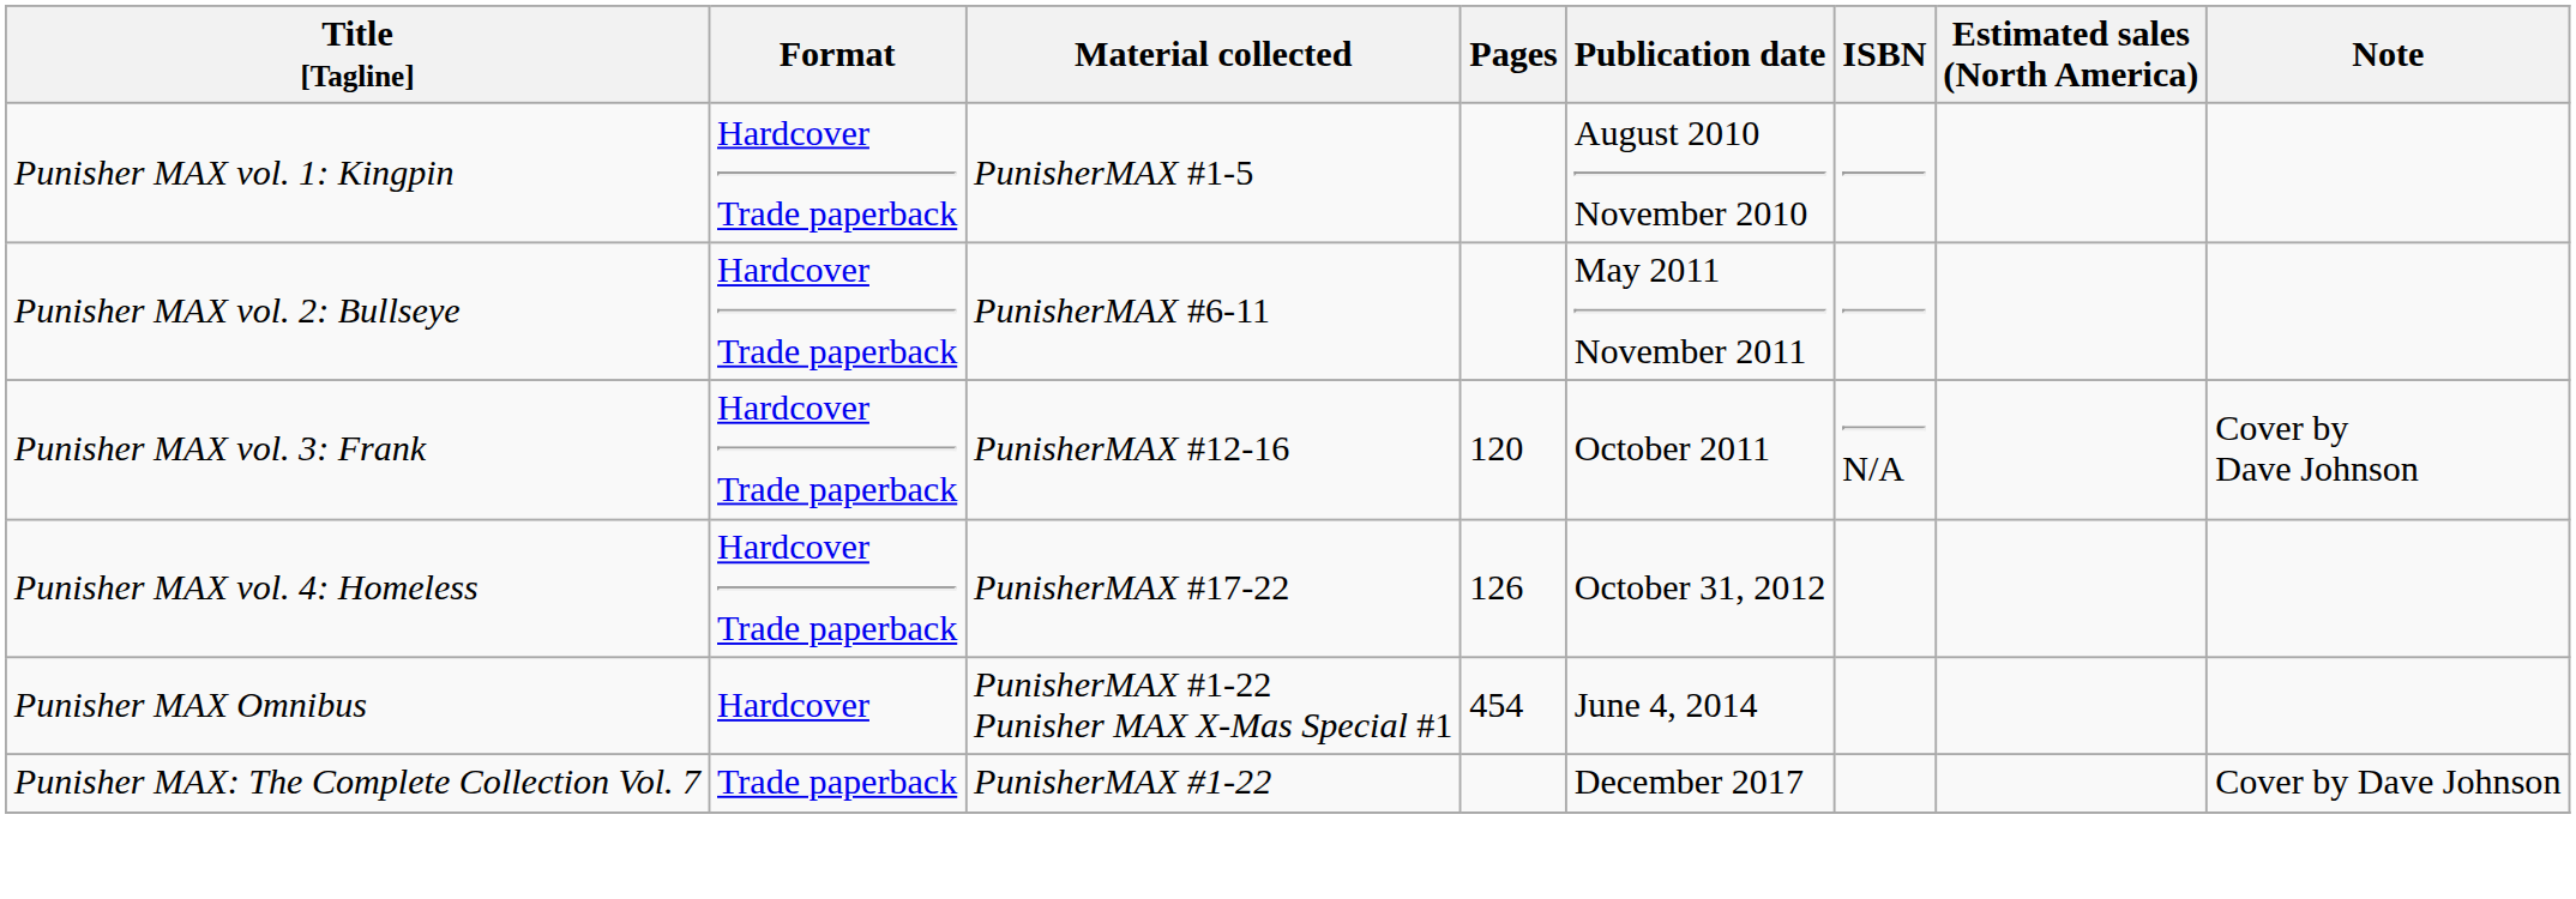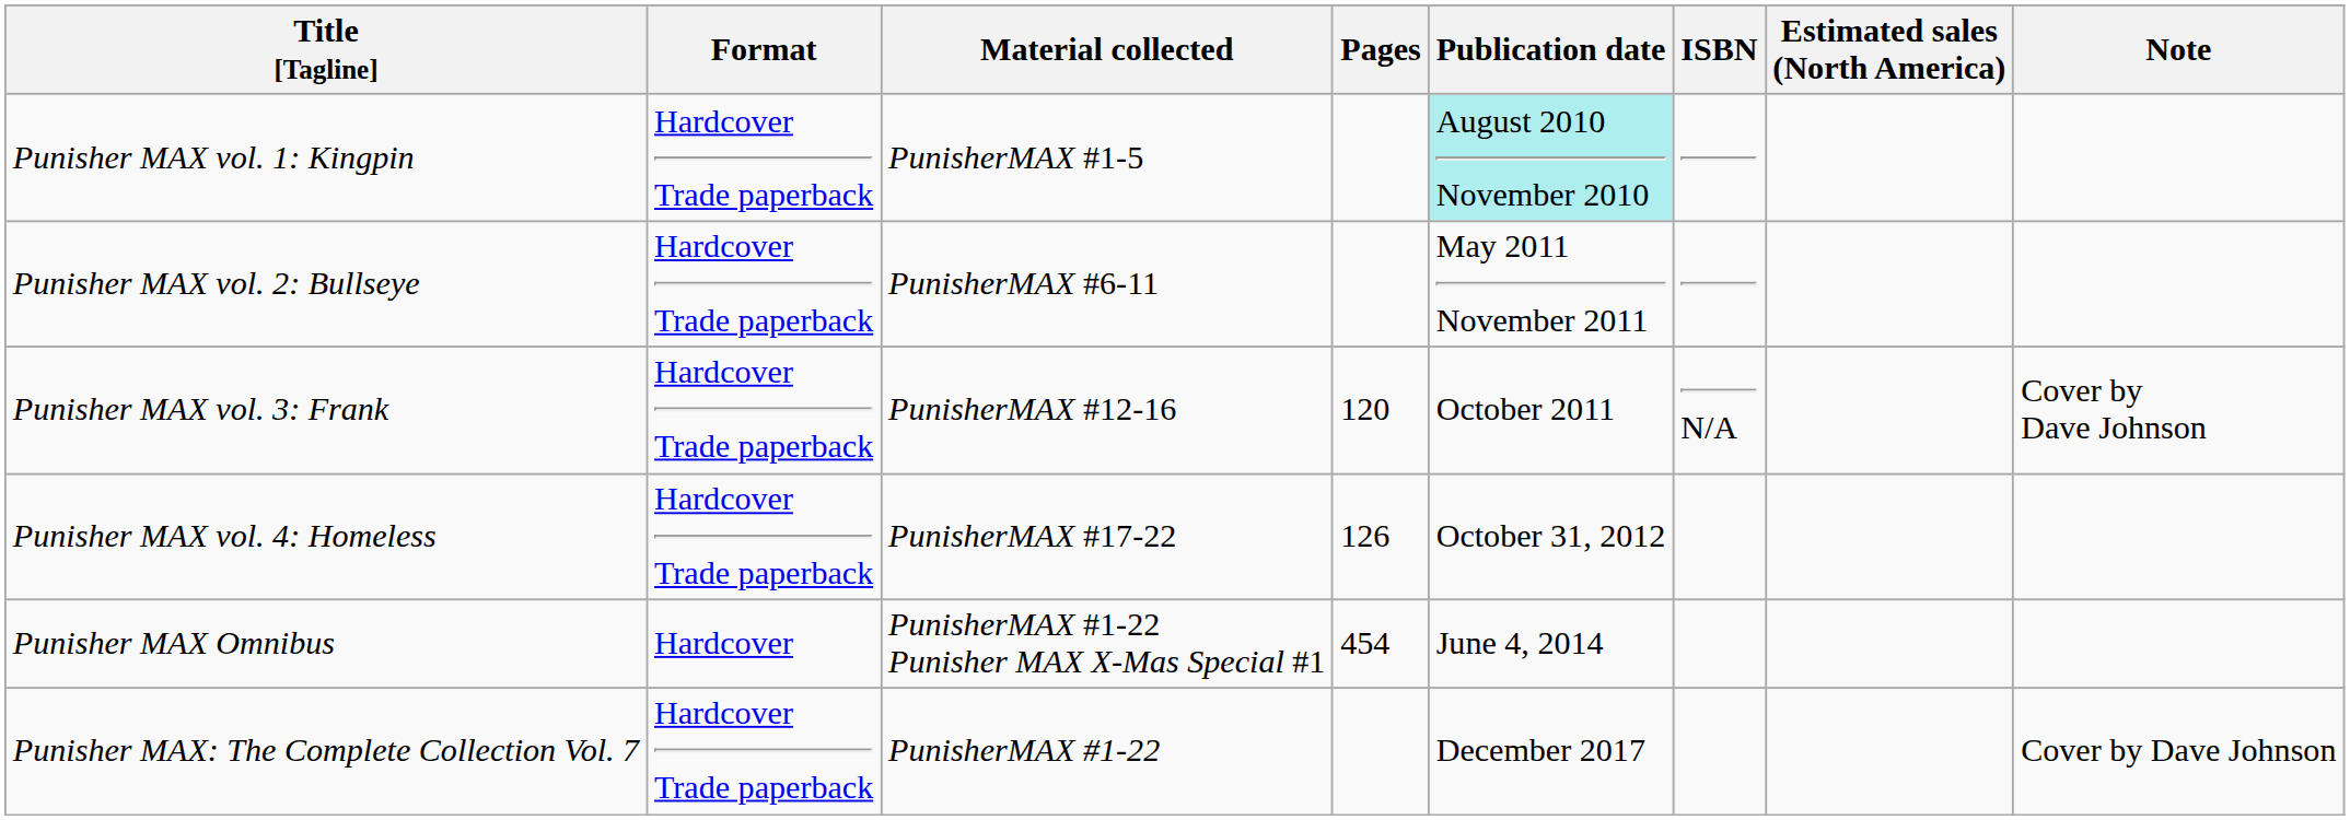 <table class="wikitable">
 <tr>
 <th>Title<br><small>[Tagline]</small></th>
 <th>Format</th>
 <th>Material collected</th>
 <th>Pages</th>
 <th>Publication date</th>
 <th>ISBN</th>
 <th>Estimated sales<br>(North America)</th>
 <th>Note</th>
 </tr>
 <tr>
 <td><em>Punisher MAX vol. 1: Kingpin</em></td>
 <td><a href='#'>Hardcover</a> <hr><a href='#'>Trade paperback</a></td>
 <td><em>PunisherMAX</em> #1-5</td>
 <td></td>
-<td>August 2010<hr>November 2010</td>
+<td style="background: paleturquoise;">August 2010<hr>November 2010</td>
 <td><hr></td>
 <td></td>
 <td></td>
 </tr>
 <tr>
 <td><em>Punisher MAX vol. 2: Bullseye</em></td>
 <td><a href='#'>Hardcover</a><hr><a href='#'>Trade paperback</a></td>
 <td><em>PunisherMAX</em> #6-11</td>
 <td></td>
 <td>May 2011<hr>November 2011</td>
 <td><hr></td>
 <td></td>
 <td></td>
 </tr>
 <tr>
 <td><em>Punisher MAX vol. 3: Frank</em></td>
 <td><a href='#'>Hardcover</a><hr><a href='#'>Trade paperback</a></td>
 <td><em>PunisherMAX</em> #12-16</td>
 <td>120</td>
 <td>October 2011</td>
 <td><hr>N/A</td>
 <td></td>
 <td>Cover by<br>Dave Johnson</td>
 </tr>
 <tr>
 <td><em>Punisher MAX vol. 4: Homeless</em></td>
 <td><a href='#'>Hardcover</a><hr><a href='#'>Trade paperback</a></td>
 <td><em>PunisherMAX</em> #17-22</td>
 <td>126</td>
 <td>October 31, 2012</td>
 <td><br></td>
 <td></td>
 <td></td>
 </tr>
 <tr>
 <td><em>Punisher MAX Omnibus</em></td>
 <td><a href='#'>Hardcover</a></td>
 <td><em>PunisherMAX</em> #1-22<br><em>Punisher MAX X-Mas Special</em> #1</td>
 <td>454</td>
 <td>June 4, 2014</td>
 <td></td>
 <td></td>
 <td></td>
 </tr>
 <tr>
 <td><em>Punisher MAX: The Complete Collection Vol. 7</em></td>
-<td><a href='#'>Trade paperback</a></td>
+<td><a href='#'>Hardcover</a><hr><a href='#'>Trade paperback</a></td>
 <td><em>PunisherMAX #1-22</em></td>
 <td></td>
 <td>December 2017</td>
 <td></td>
 <td></td>
 <td>Cover by Dave Johnson</td>
 </tr>
 <tr>
 </tr>
 </table>
